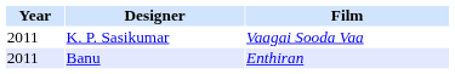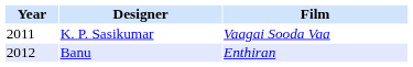 <table cellspacing="1" cellpadding="1" border="0" width="50%">
 <tr bgcolor="#d1e4fd">
 <th>Year</th>
 <th>Designer</th>
 <th>Film</th>
 </tr>
 <tr>
 <td>2011</td>
 <td><a href='#'>K. P. Sasikumar</a></td>
 <td><em><a href='#'>Vaagai Sooda Vaa</a></em></td>
 </tr>
 <tr bgcolor="#e4e8ff">
-<td>2011</td>
+<td>2012</td>
 <td><a href='#'>Banu</a></td>
 <td><em><a href='#'>Enthiran</a></em></td>
 </tr>
 </table>
